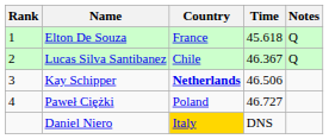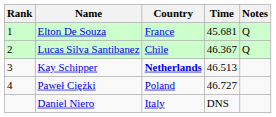 <table class="wikitable" style="font-size:95%" style="text-align:center; width:35em;">
 <tr>
 <th>Rank</th>
 <th>Name</th>
 <th>Country</th>
 <th>Time</th>
 <th>Notes</th>
 </tr>
 <tr bgcolor=ccffcc>
 <td>1</td>
 <td align=left><a href='#'>Elton De Souza</a></td>
 <td align="left"> <a href='#'>France</a></td>
-<td>45.618</td>
+<td>45.681</td>
 <td>Q</td>
 </tr>
 <tr bgcolor=ccffcc>
 <td>2</td>
 <td align=left><a href='#'>Lucas Silva Santibanez</a></td>
 <td align="left"> <a href='#'>Chile</a></td>
 <td>46.367</td>
 <td>Q</td>
 </tr>
 <tr>
 <td>3</td>
 <td align=left><a href='#'>Kay Schipper</a></td>
 <td align="left"><strong> <a href='#'>Netherlands</a></strong></td>
-<td>46.506</td>
+<td>46.513</td>
 <td></td>
 </tr>
 <tr>
 <td>4</td>
 <td align=left><a href='#'>Paweł Ciężki</a></td>
 <td align=left> <a href='#'>Poland</a></td>
 <td>46.727</td>
 <td></td>
 </tr>
 <tr>
 <td></td>
 <td align=left><a href='#'>Daniel Niero</a></td>
-<td align=left style="background: gold;"> <a href='#'>Italy</a></td>
+<td align=left> <a href='#'>Italy</a></td>
 <td>DNS</td>
 <td></td>
 </tr>
 </table>
